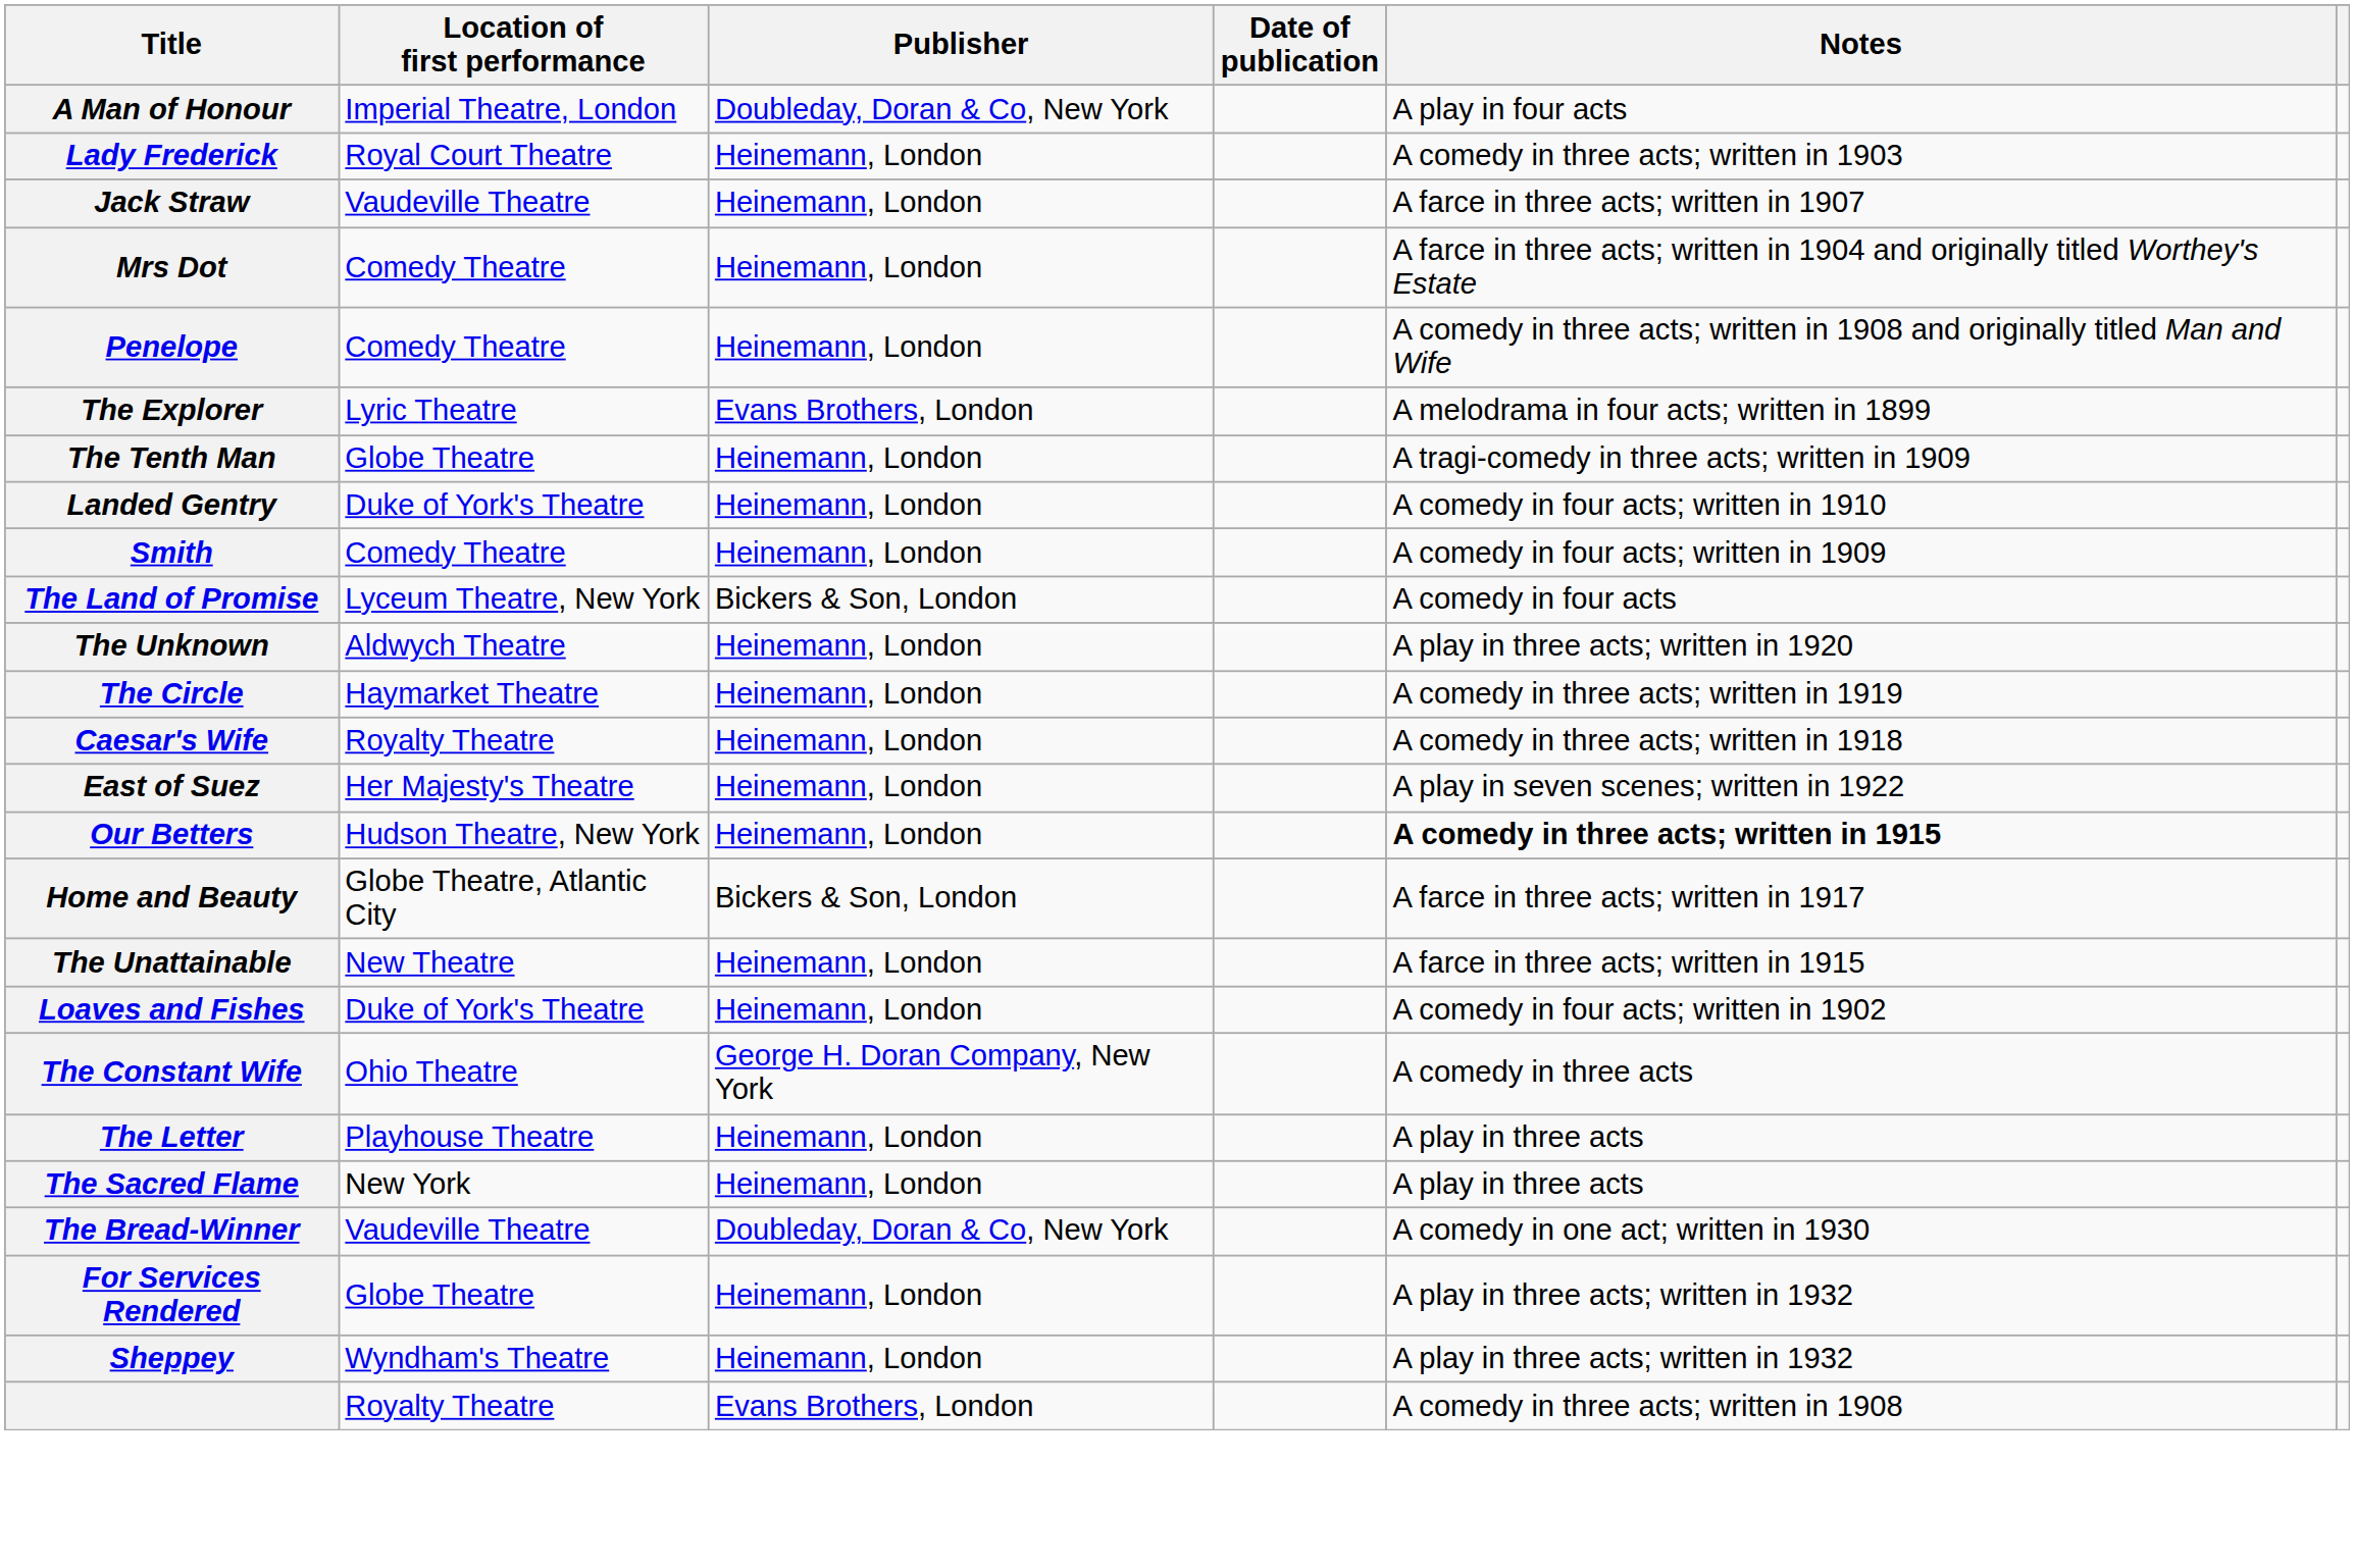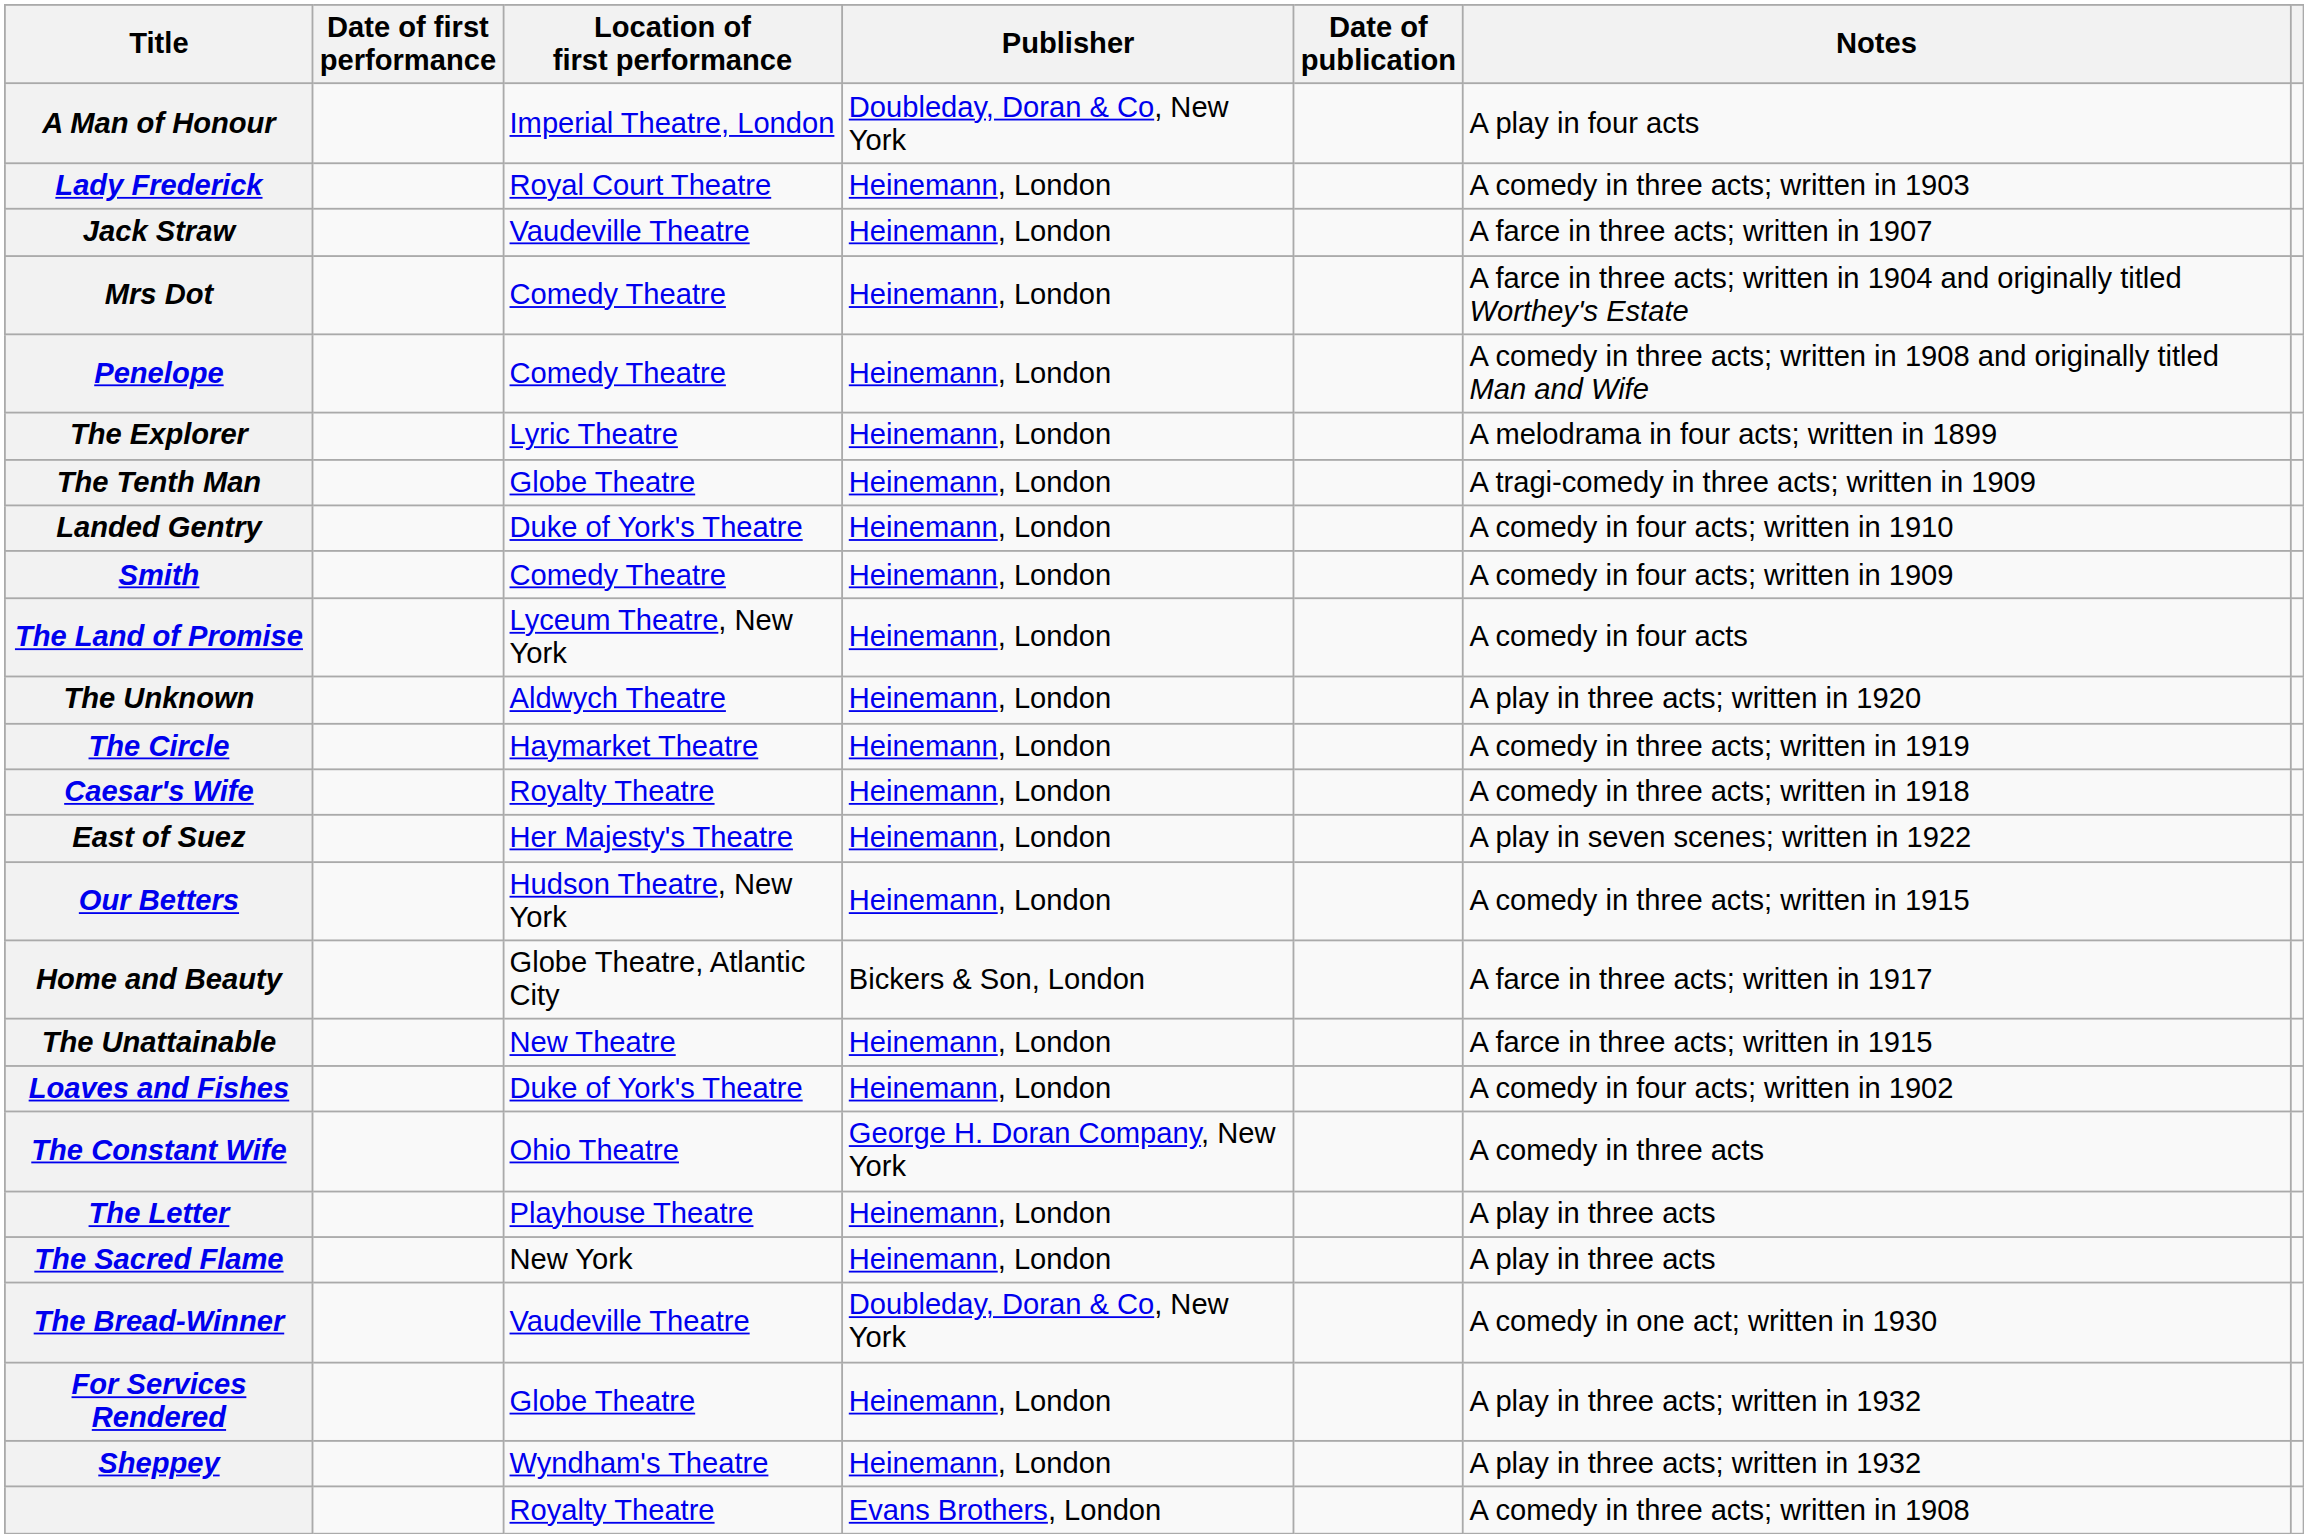 <table class="wikitable plainrowheaders sortable" style="margin-right: 0;">
 <tr>
 <th scope="col">Title</th>
+<th scope="col">Date of first<br>performance</th>
 <th scope="col">Location of<br>first performance</th>
 <th scope="col">Publisher</th>
 <th scope="col">Date of<br>publication</th>
 <th scope="col" class="unsortable">Notes</th>
 <th scope="col" class="unsortable"></th>
 </tr>
 <tr>
 <th scope="row"><em>A Man of Honour</em></th>
+<td></td>
 <td><a href='#'>Imperial Theatre, London</a></td>
 <td><a href='#'>Doubleday, Doran & Co</a>, New York</td>
 <td></td>
 <td>A play in four acts</td>
 <td style="text-align: center;"></td>
 </tr>
 <tr>
 <th scope="row"><em><a href='#'>Lady Frederick</a></em></th>
+<td></td>
 <td><a href='#'>Royal Court Theatre</a></td>
 <td><a href='#'>Heinemann</a>, London</td>
 <td></td>
 <td>A comedy in three acts; written in 1903</td>
 <td style="text-align: center;"></td>
 </tr>
 <tr>
 <th scope="row"><em>Jack Straw</em></th>
+<td></td>
 <td><a href='#'>Vaudeville Theatre</a></td>
 <td><a href='#'>Heinemann</a>, London</td>
 <td></td>
 <td>A farce in three acts; written in 1907</td>
 <td style="text-align: center;"></td>
 </tr>
 <tr>
 <th scope="row"><em>Mrs Dot</em></th>
+<td></td>
 <td><a href='#'>Comedy Theatre</a></td>
 <td><a href='#'>Heinemann</a>, London</td>
 <td></td>
 <td>A farce in three acts; written in 1904 and originally titled <em>Worthey's Estate</em></td>
 <td style="text-align: center;"></td>
 </tr>
 <tr>
 <th scope="row"><em><a href='#'>Penelope</a></em></th>
+<td></td>
 <td><a href='#'>Comedy Theatre</a></td>
 <td><a href='#'>Heinemann</a>, London</td>
 <td></td>
 <td>A comedy in three acts; written in 1908 and originally titled <em>Man and Wife</em></td>
 <td style="text-align: center;"></td>
 </tr>
 <tr>
 <th scope="row"><em>The Explorer</em></th>
+<td></td>
 <td><a href='#'>Lyric Theatre</a></td>
-<td><a href='#'>Evans Brothers</a>, London</td>
+<td><a href='#'>Heinemann</a>, London</td>
 <td></td>
 <td>A melodrama in four acts; written in 1899</td>
 <td style="text-align: center;"></td>
 </tr>
 <tr>
 <th scope="row"><em>The Tenth Man</em></th>
+<td></td>
 <td><a href='#'>Globe Theatre</a></td>
 <td><a href='#'>Heinemann</a>, London</td>
 <td></td>
 <td>A tragi-comedy in three acts; written in 1909</td>
 <td style="text-align: center;"></td>
 </tr>
 <tr>
 <th scope="row"><em>Landed Gentry</em></th>
+<td></td>
 <td><a href='#'>Duke of York's Theatre</a></td>
 <td><a href='#'>Heinemann</a>, London</td>
 <td></td>
 <td>A comedy in four acts; written in 1910</td>
 <td style="text-align: center;"></td>
 </tr>
 <tr>
 <th scope="row"><em><a href='#'>Smith</a></em></th>
+<td></td>
 <td><a href='#'>Comedy Theatre</a></td>
 <td><a href='#'>Heinemann</a>, London</td>
 <td></td>
 <td>A comedy in four acts; written in 1909</td>
 <td style="text-align: center;"></td>
 </tr>
 <tr>
 <th scope="row"><em><a href='#'>The Land of Promise</a></em></th>
+<td></td>
 <td><a href='#'>Lyceum Theatre</a>, New York</td>
-<td>Bickers & Son, London</td>
+<td><a href='#'>Heinemann</a>, London</td>
 <td></td>
 <td>A comedy in four acts</td>
 <td style="text-align: center;"></td>
 </tr>
 <tr>
 <th scope="row"><em>The Unknown</em></th>
+<td></td>
 <td><a href='#'>Aldwych Theatre</a></td>
 <td><a href='#'>Heinemann</a>, London</td>
 <td></td>
 <td>A play in three acts; written in 1920</td>
 <td style="text-align: center;"></td>
 </tr>
 <tr>
 <th scope="row"><em><a href='#'>The Circle</a></em></th>
+<td></td>
 <td><a href='#'>Haymarket Theatre</a></td>
 <td><a href='#'>Heinemann</a>, London</td>
 <td></td>
 <td>A comedy in three acts; written in 1919</td>
 <td style="text-align: center;"></td>
 </tr>
 <tr>
 <th scope="row"><em><a href='#'>Caesar's Wife</a></em></th>
+<td></td>
 <td><a href='#'>Royalty Theatre</a></td>
 <td><a href='#'>Heinemann</a>, London</td>
 <td></td>
 <td>A comedy in three acts; written in 1918</td>
 <td style="text-align: center;"></td>
 </tr>
 <tr>
 <th scope="row"><em>East of Suez</em></th>
+<td></td>
 <td><a href='#'>Her Majesty's Theatre</a></td>
 <td><a href='#'>Heinemann</a>, London</td>
 <td></td>
 <td>A play in seven scenes; written in 1922</td>
 <td style="text-align: center;"></td>
 </tr>
 <tr>
 <th scope="row"><em><a href='#'>Our Betters</a></em></th>
+<td></td>
 <td><a href='#'>Hudson Theatre</a>, New York</td>
 <td><a href='#'>Heinemann</a>, London</td>
 <td></td>
-<td><strong>A comedy in three acts; written in 1915</strong></td>
+<td>A comedy in three acts; written in 1915</td>
 <td style="text-align: center;"></td>
 </tr>
 <tr>
 <th scope="row"><em>Home and Beauty</em></th>
+<td></td>
 <td>Globe Theatre, Atlantic City</td>
 <td>Bickers & Son, London</td>
 <td></td>
 <td>A farce in three acts; written in 1917</td>
 <td style="text-align: center;"></td>
 </tr>
 <tr>
 <th scope="row"><em>The Unattainable</em></th>
+<td></td>
 <td><a href='#'>New Theatre</a></td>
 <td><a href='#'>Heinemann</a>, London</td>
 <td></td>
 <td>A farce in three acts; written in 1915</td>
 <td style="text-align: center;"></td>
 </tr>
 <tr>
 <th scope="row"><em><a href='#'>Loaves and Fishes</a></em></th>
+<td></td>
 <td><a href='#'>Duke of York's Theatre</a></td>
 <td><a href='#'>Heinemann</a>, London</td>
 <td></td>
 <td>A comedy in four acts; written in 1902</td>
 <td style="text-align: center;"></td>
 </tr>
 <tr>
 <th scope="row"><em><a href='#'>The Constant Wife</a></em></th>
+<td></td>
 <td><a href='#'>Ohio Theatre</a></td>
 <td><a href='#'>George H. Doran Company</a>, New York</td>
 <td></td>
 <td>A comedy in three acts</td>
 <td style="text-align: center;"></td>
 </tr>
 <tr>
 <th scope="row"><em><a href='#'>The Letter</a></em></th>
+<td></td>
 <td><a href='#'>Playhouse Theatre</a></td>
 <td><a href='#'>Heinemann</a>, London</td>
 <td></td>
 <td>A play in three acts</td>
 <td style="text-align: center;"></td>
 </tr>
 <tr>
 <th scope="row"><em><a href='#'>The Sacred Flame</a></em></th>
+<td></td>
 <td>New York</td>
 <td><a href='#'>Heinemann</a>, London</td>
 <td></td>
 <td>A play in three acts</td>
 <td style="text-align: center;"></td>
 </tr>
 <tr>
 <th scope="row"><em><a href='#'>The Bread-Winner</a></em></th>
+<td></td>
 <td><a href='#'>Vaudeville Theatre</a></td>
 <td><a href='#'>Doubleday, Doran & Co</a>, New York</td>
 <td></td>
 <td>A comedy in one act; written in 1930</td>
 <td style="text-align: center;"></td>
 </tr>
 <tr>
 <th scope="row"><em><a href='#'>For Services Rendered</a></em></th>
+<td></td>
 <td><a href='#'>Globe Theatre</a></td>
 <td><a href='#'>Heinemann</a>, London</td>
 <td></td>
 <td>A play in three acts; written in 1932</td>
 <td style="text-align: center;"></td>
 </tr>
 <tr>
 <th scope="row"><em><a href='#'>Sheppey</a></em></th>
+<td></td>
 <td><a href='#'>Wyndham's Theatre</a></td>
 <td><a href='#'>Heinemann</a>, London</td>
 <td></td>
 <td>A play in three acts; written in 1932</td>
 <td style="text-align: center;"></td>
 </tr>
 <tr>
 <th scope="row"></th>
+<td></td>
 <td><a href='#'>Royalty Theatre</a></td>
 <td><a href='#'>Evans Brothers</a>, London</td>
 <td></td>
 <td>A comedy in three acts; written in 1908</td>
 <td style="text-align: center;"></td>
 </tr>
 </table>
